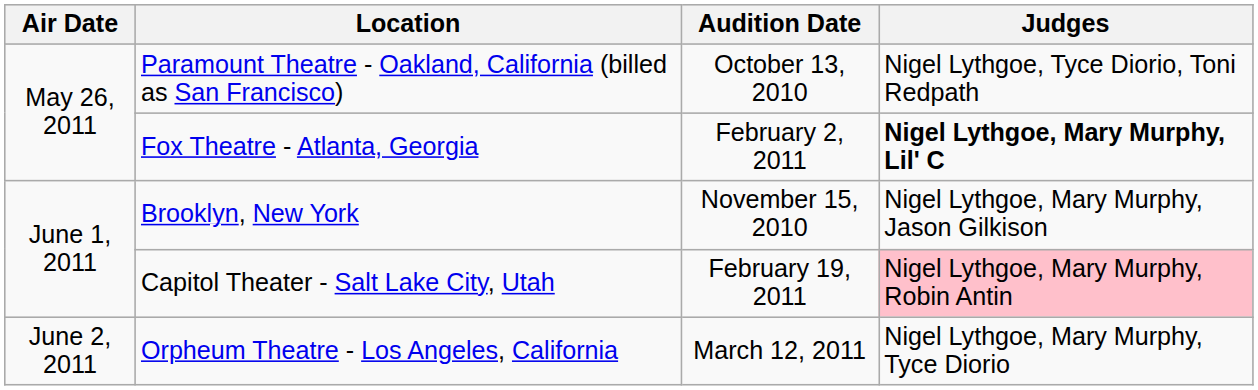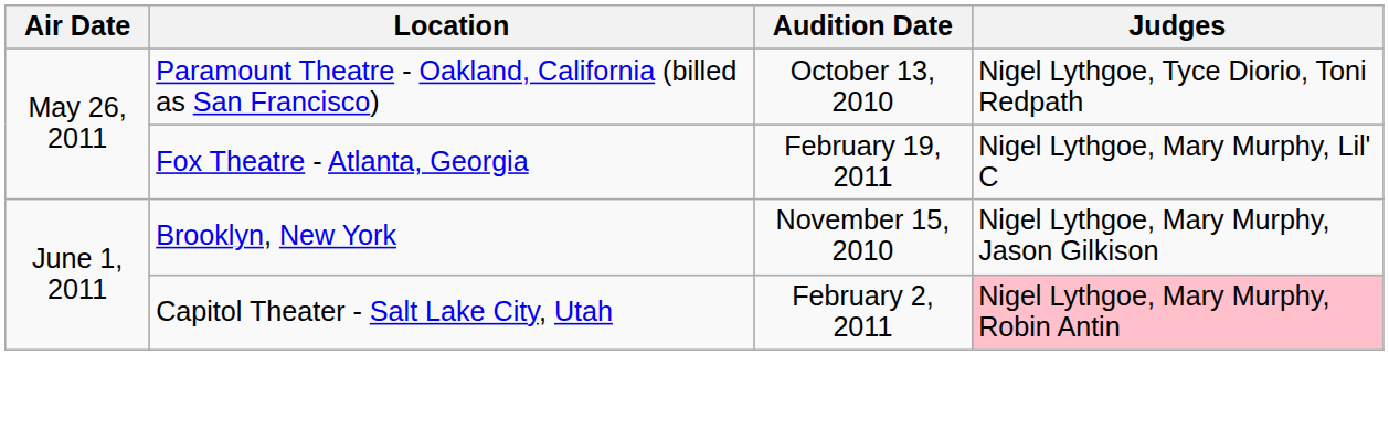 <table class="wikitable" style="width:90%;">
 <tr>
 <th>Air Date</th>
 <th>Location</th>
 <th>Audition Date</th>
 <th>Judges</th>
 </tr>
 <tr>
 <td rowspan="2" style="text-align:center;">May 26, 2011</td>
 <td><a href='#'>Paramount Theatre</a> - <a href='#'>Oakland, California</a> (billed as <a href='#'>San Francisco</a>)</td>
 <td style="text-align:center;">October 13, 2010</td>
 <td>Nigel Lythgoe, Tyce Diorio, Toni Redpath</td>
 </tr>
 <tr>
 <td><a href='#'>Fox Theatre</a> - <a href='#'>Atlanta, Georgia</a></td>
-<td style="text-align:center;">February 2, 2011</td>
-<td><strong>Nigel Lythgoe, Mary Murphy, Lil' C</strong></td>
+<td style="text-align:center;">February 19, 2011</td>
+<td>Nigel Lythgoe, Mary Murphy, Lil' C</td>
 </tr>
 <tr>
 <td rowspan="2" style="text-align:center;">June 1, 2011</td>
 <td><a href='#'>Brooklyn</a>, <a href='#'>New York</a></td>
 <td style="text-align:center;">November 15, 2010</td>
 <td>Nigel Lythgoe, Mary Murphy, Jason Gilkison</td>
 </tr>
 <tr>
 <td>Capitol Theater - <a href='#'>Salt Lake City</a>, <a href='#'>Utah</a></td>
-<td style="text-align:center;">February 19, 2011</td>
+<td style="text-align:center;">February 2, 2011</td>
 <td style="background: pink;">Nigel Lythgoe, Mary Murphy, Robin Antin</td>
 </tr>
-<tr>
-<td style="text-align:center;">June 2, 2011</td>
-<td><a href='#'>Orpheum Theatre</a> - <a href='#'>Los Angeles</a>, <a href='#'>California</a></td>
-<td style="text-align:center;">March 12, 2011</td>
-<td>Nigel Lythgoe, Mary Murphy, Tyce Diorio</td>
-</tr>
 </table>
